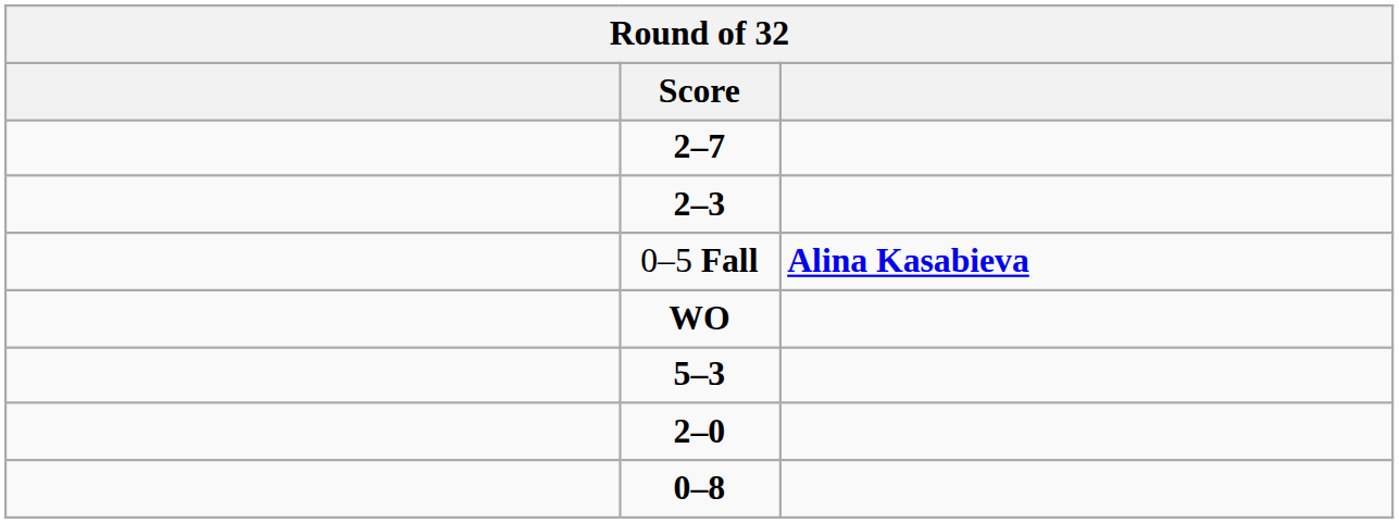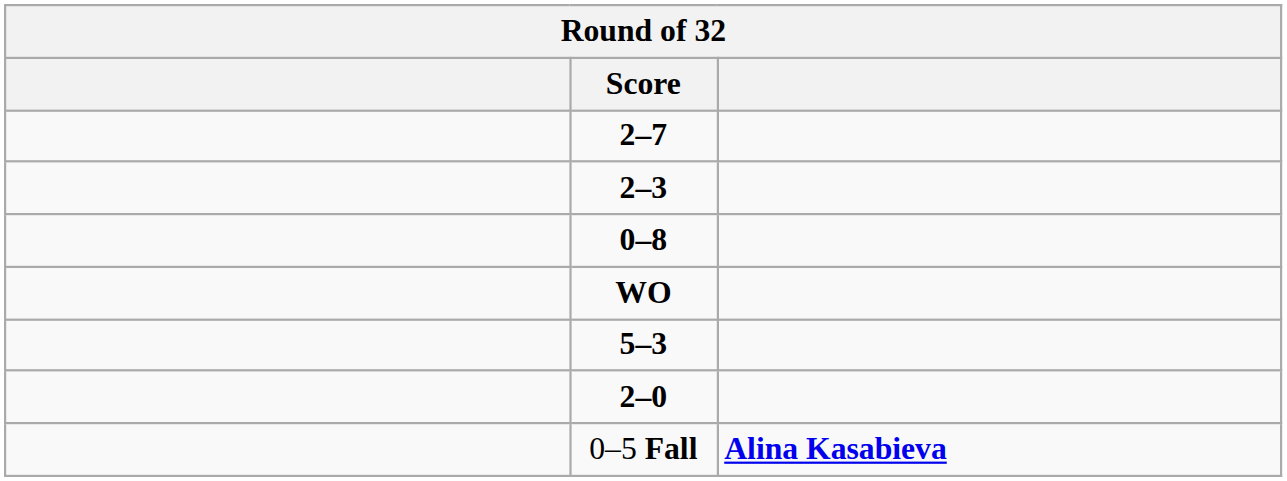 <table class="wikitable" style="text-align: center; font-size:90% ">
 <tr>
 <th colspan=3>Round of 32</th>
 </tr>
 <tr>
 <th align="right" width="250"></th>
 <th width="60">Score</th>
 <th align="left" width="250"></th>
 </tr>
 <tr>
 <td align=left></td>
 <td align=center><strong>2–7</strong></td>
 <td align=left><strong></strong></td>
 </tr>
 <tr>
 <td align=left></td>
 <td align=center><strong>2–3</strong></td>
 <td align=left><strong></strong></td>
 </tr>
 <tr>
 <td align=left></td>
-<td align=center>0–5 <strong>Fall</strong></td>
-<td align=left><strong> <a href='#'>Alina Kasabieva</a> </strong></td>
+<td align=center><strong>0–8</strong></td>
+<td align=left><strong></strong></td>
 </tr>
 <tr>
 <td align=left><strong></strong></td>
 <td align=center><strong>WO</strong></td>
 <td align=left><s></s></td>
 </tr>
 <tr>
 <td align=left><strong></strong></td>
 <td align=center><strong>5–3</strong></td>
 <td align=left></td>
 </tr>
 <tr>
 <td align=left><strong></strong></td>
 <td align=center><strong>2–0</strong></td>
 <td align=left></td>
 </tr>
 <tr>
 <td align=left></td>
-<td align=center><strong>0–8</strong></td>
-<td align=left><strong></strong></td>
+<td align=center>0–5 <strong>Fall</strong></td>
+<td align=left><strong> <a href='#'>Alina Kasabieva</a> </strong></td>
 </tr>
 </table>
